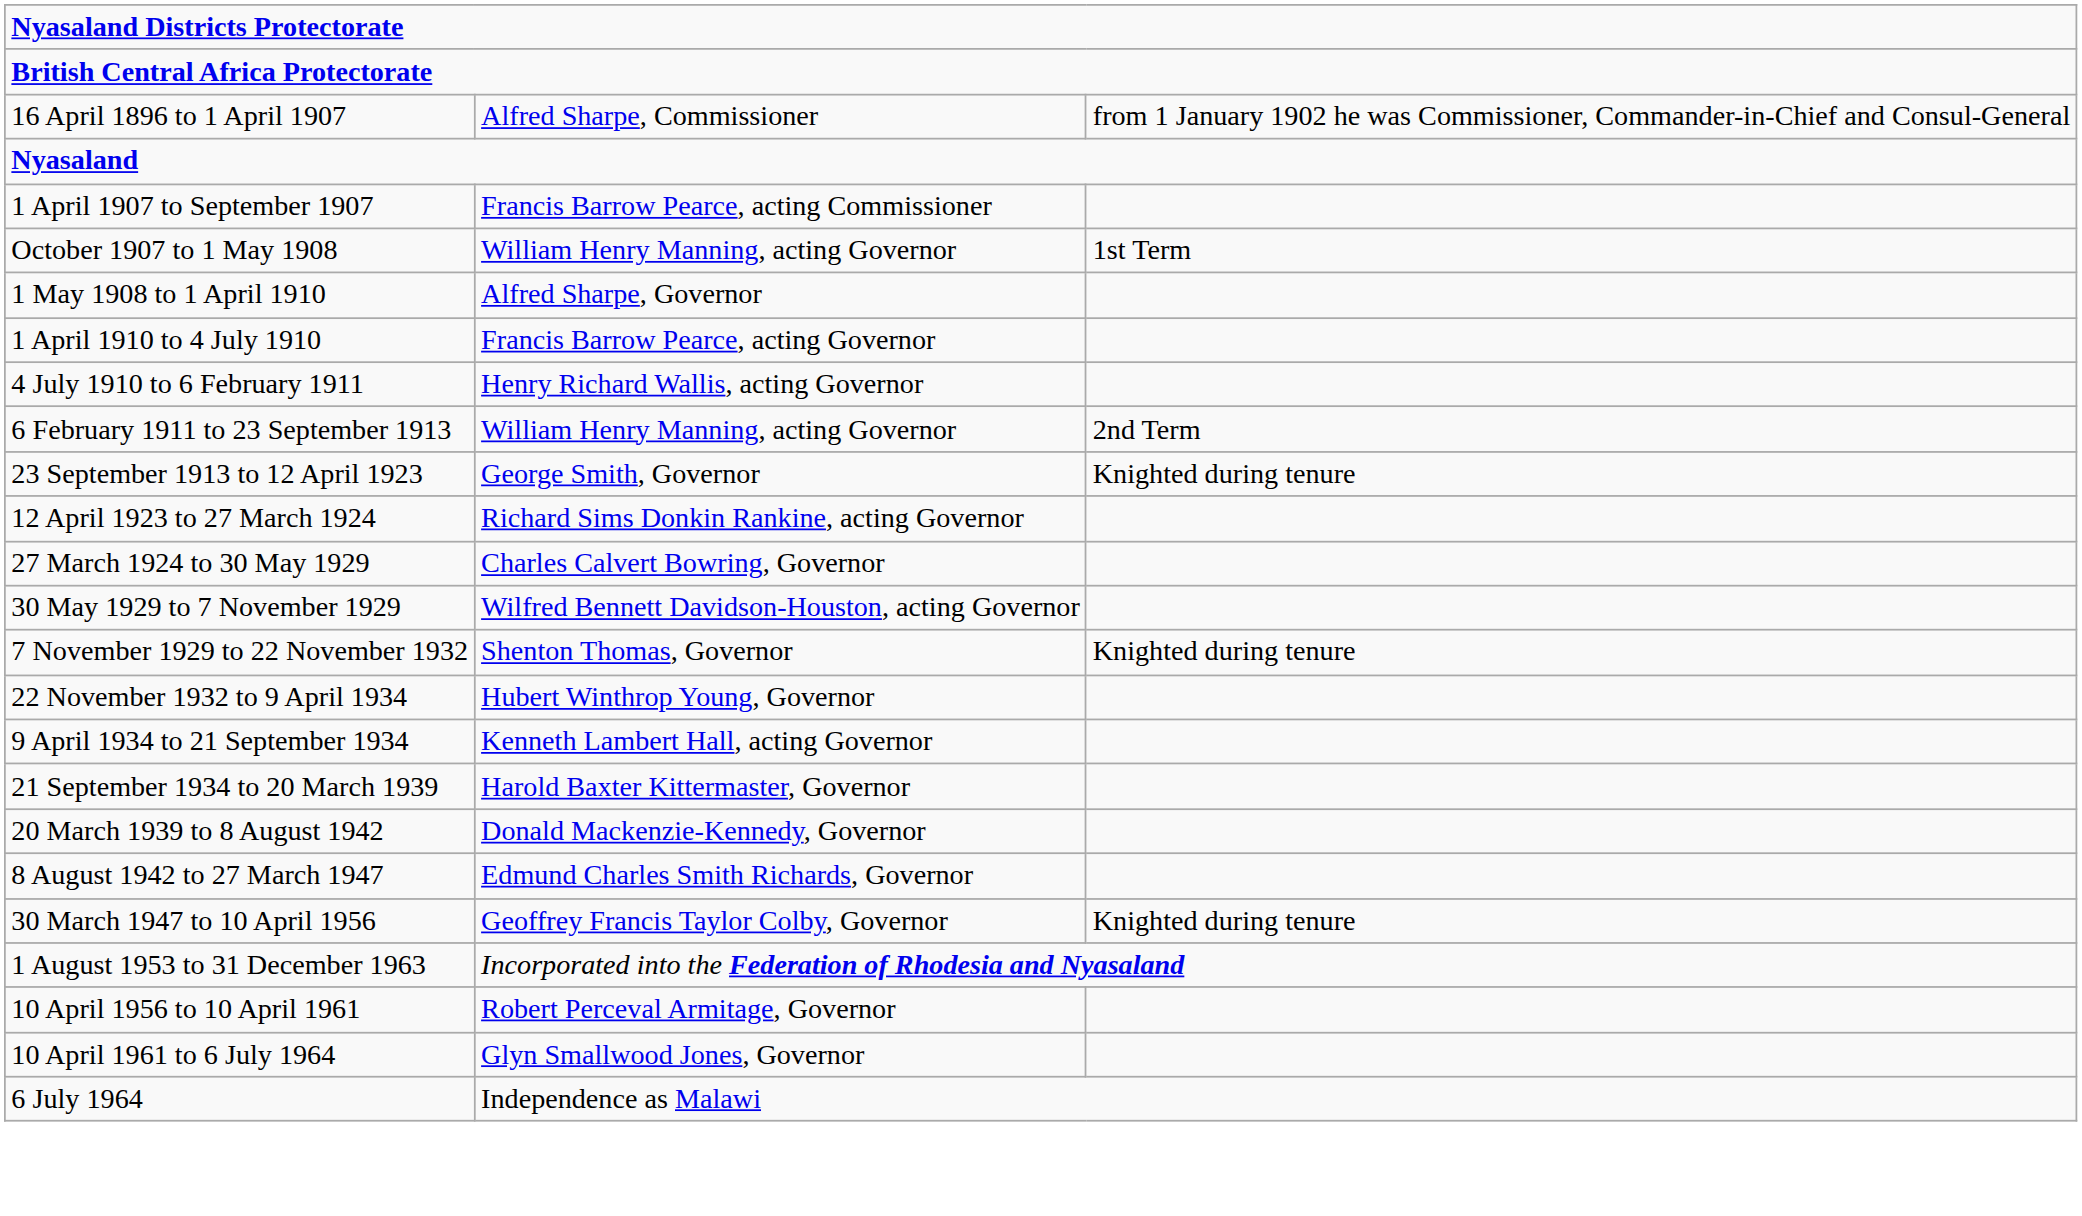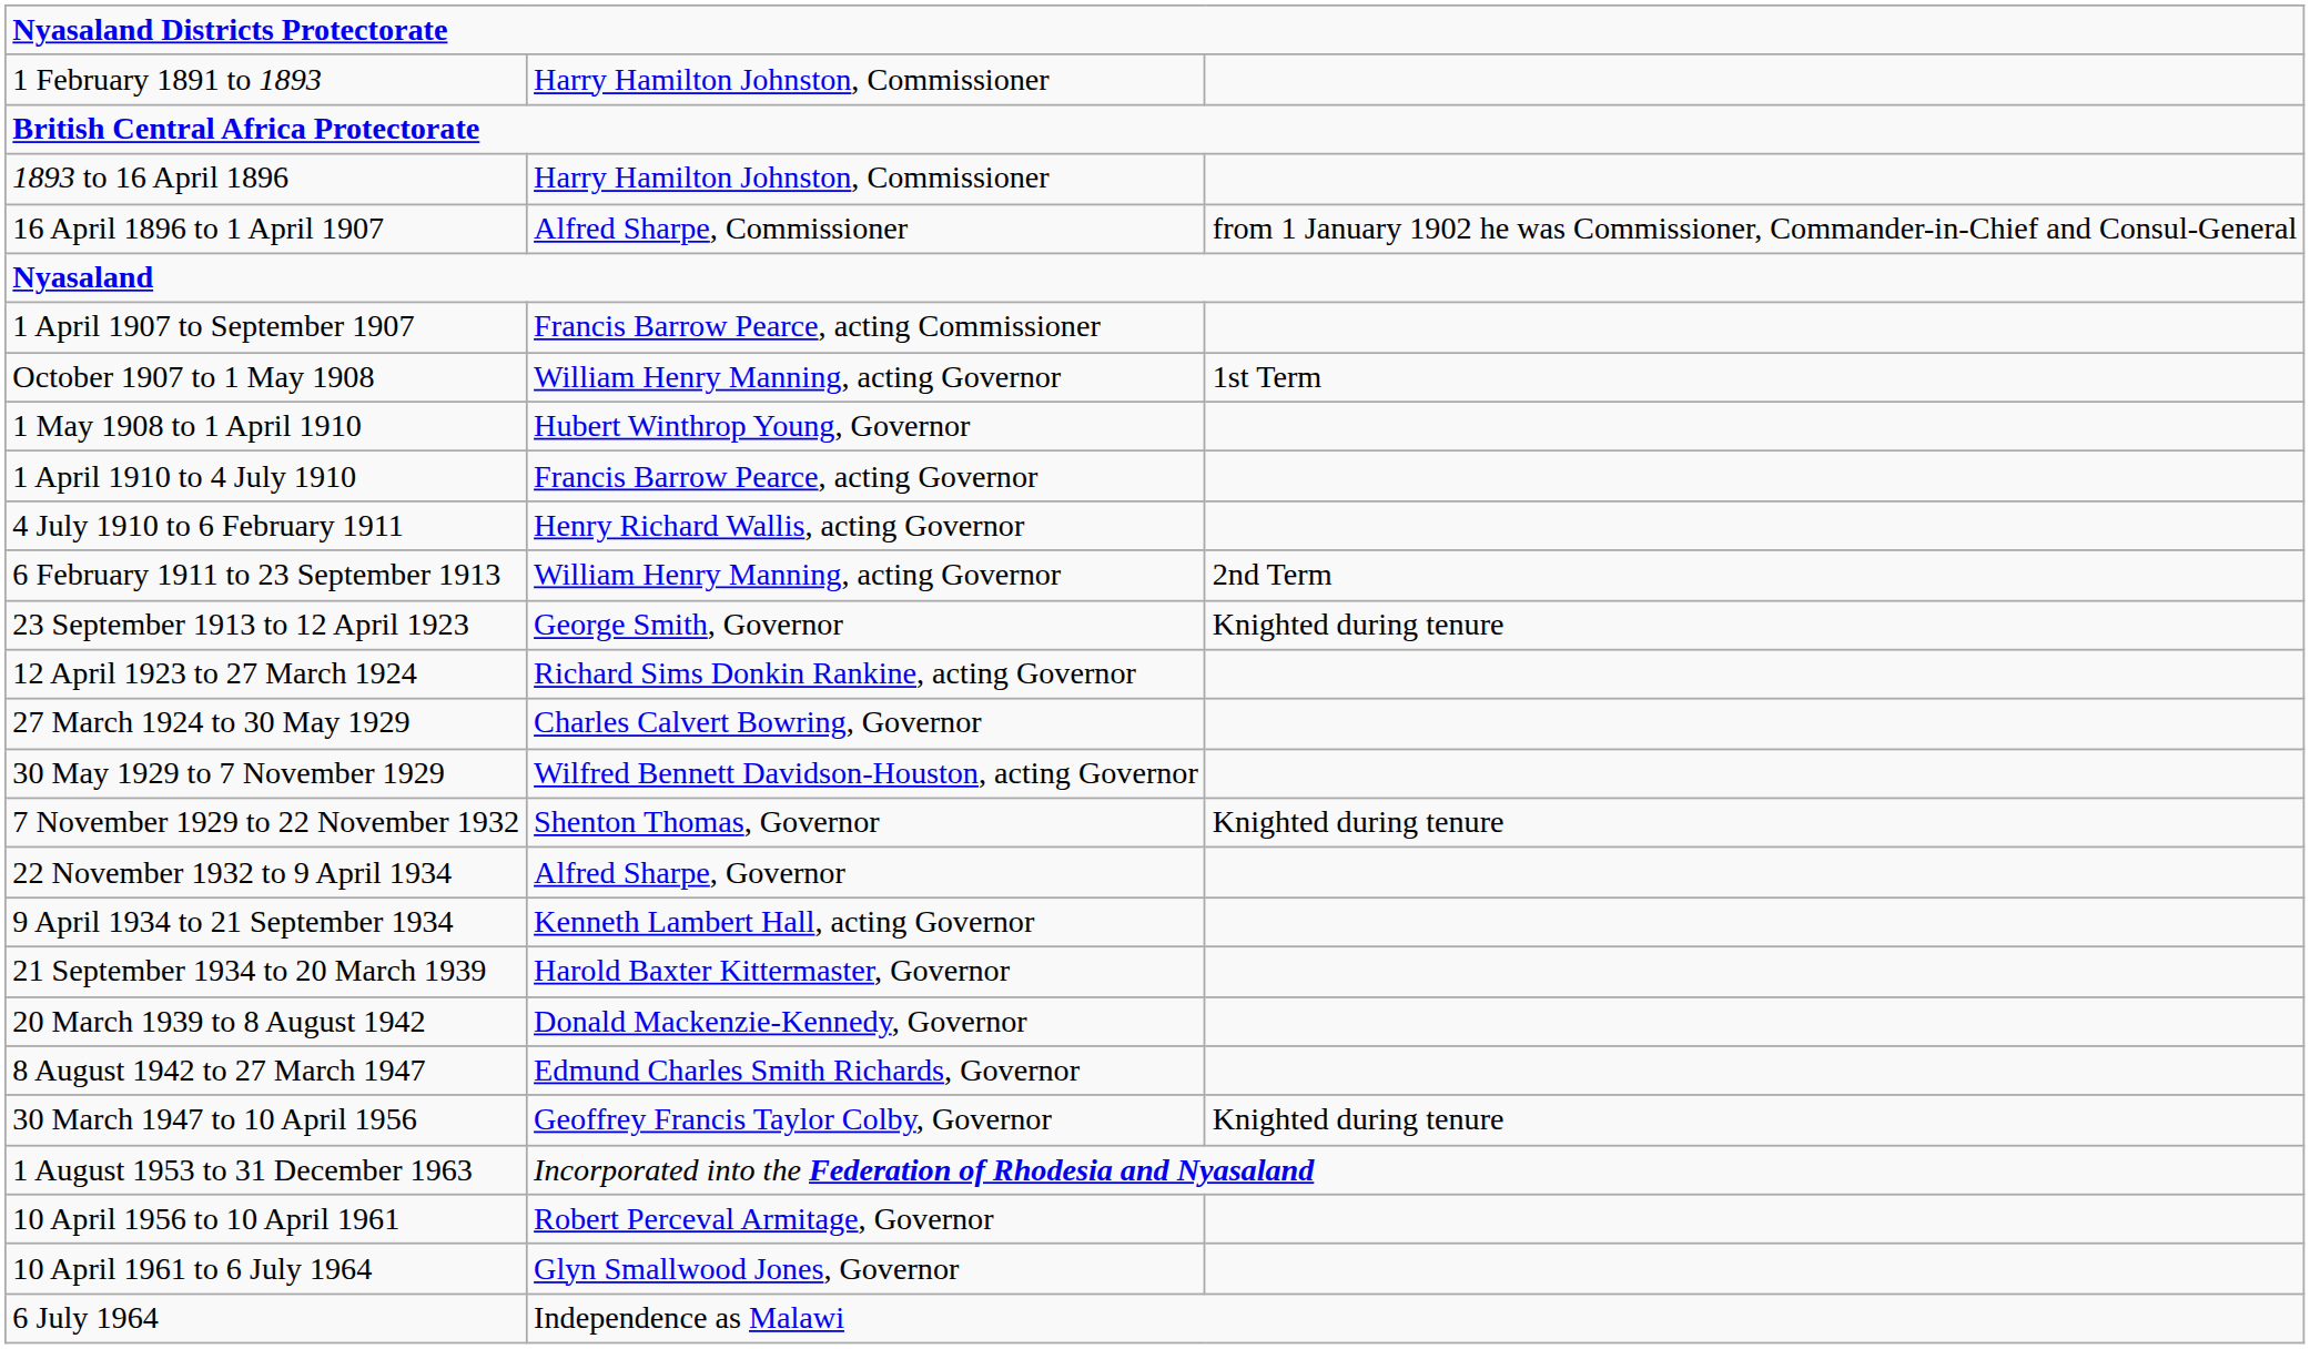 <table class="wikitable">
 <tr>
 <td colspan=3><strong><a href='#'>Nyasaland Districts Protectorate</a></strong></td>
 </tr>
 <tr>
+<td>1 February 1891 to <em>1893</em></td>
+<td><a href='#'>Harry Hamilton Johnston</a>, Commissioner</td>
+<td></td>
+</tr>
+<tr>
 <td colspan=3><strong><a href='#'>British Central Africa Protectorate</a></strong></td>
+</tr>
+<tr>
+<td><em>1893</em> to 16 April 1896</td>
+<td><a href='#'>Harry Hamilton Johnston</a>, Commissioner</td>
+<td></td>
 </tr>
 <tr>
 <td>16 April 1896 to 1 April 1907</td>
 <td><a href='#'>Alfred Sharpe</a>, Commissioner</td>
 <td>from 1 January 1902 he was Commissioner, Commander-in-Chief and Consul-General</td>
 </tr>
 <tr>
 <td colspan=3><strong><a href='#'>Nyasaland</a></strong></td>
 </tr>
 <tr>
 <td>1 April 1907 to September 1907</td>
 <td><a href='#'>Francis Barrow Pearce</a>, acting Commissioner</td>
 <td></td>
 </tr>
 <tr>
 <td>October 1907 to 1 May 1908</td>
 <td><a href='#'>William Henry Manning</a>, acting Governor</td>
 <td>1st Term</td>
 </tr>
 <tr>
 <td>1 May 1908 to 1 April 1910</td>
-<td><a href='#'>Alfred Sharpe</a>, Governor</td>
+<td><a href='#'>Hubert Winthrop Young</a>, Governor</td>
 <td></td>
 </tr>
 <tr>
 <td>1 April 1910 to 4 July 1910</td>
 <td><a href='#'>Francis Barrow Pearce</a>, acting Governor</td>
 <td></td>
 </tr>
 <tr>
 <td>4 July 1910 to 6 February 1911</td>
 <td><a href='#'>Henry Richard Wallis</a>, acting Governor</td>
 <td></td>
 </tr>
 <tr>
 <td>6 February 1911 to 23 September 1913</td>
 <td><a href='#'>William Henry Manning</a>, acting Governor</td>
 <td>2nd Term</td>
 </tr>
 <tr>
 <td>23 September 1913 to 12 April 1923</td>
 <td><a href='#'>George Smith</a>, Governor</td>
 <td>Knighted during tenure</td>
 </tr>
 <tr>
 <td>12 April 1923 to 27 March 1924</td>
 <td><a href='#'>Richard Sims Donkin Rankine</a>, acting Governor</td>
 <td></td>
 </tr>
 <tr>
 <td>27 March 1924 to 30 May 1929</td>
 <td><a href='#'>Charles Calvert Bowring</a>, Governor</td>
 <td></td>
 </tr>
 <tr>
 <td>30 May 1929 to 7 November 1929</td>
 <td><a href='#'>Wilfred Bennett Davidson-Houston</a>, acting Governor</td>
 <td></td>
 </tr>
 <tr>
 <td>7 November 1929 to 22 November 1932</td>
 <td><a href='#'>Shenton Thomas</a>, Governor</td>
 <td>Knighted during tenure</td>
 </tr>
 <tr>
 <td>22 November 1932 to 9 April 1934</td>
-<td><a href='#'>Hubert Winthrop Young</a>, Governor</td>
+<td><a href='#'>Alfred Sharpe</a>, Governor</td>
 <td></td>
 </tr>
 <tr>
 <td>9 April 1934 to 21 September 1934</td>
 <td><a href='#'>Kenneth Lambert Hall</a>, acting Governor</td>
 <td></td>
 </tr>
 <tr>
 <td>21 September 1934 to 20 March 1939</td>
 <td><a href='#'>Harold Baxter Kittermaster</a>, Governor</td>
 <td></td>
 </tr>
 <tr>
 <td>20 March 1939 to 8 August 1942</td>
 <td><a href='#'>Donald Mackenzie-Kennedy</a>, Governor</td>
 <td></td>
 </tr>
 <tr>
 <td>8 August 1942 to 27 March 1947</td>
 <td><a href='#'>Edmund Charles Smith Richards</a>, Governor</td>
 <td></td>
 </tr>
 <tr>
 <td>30 March 1947 to 10 April 1956</td>
 <td><a href='#'>Geoffrey Francis Taylor Colby</a>, Governor</td>
 <td>Knighted during tenure</td>
 </tr>
 <tr>
 <td>1 August 1953 to 31 December 1963</td>
 <td colspan=2><em>Incorporated into the <strong><a href='#'>Federation of Rhodesia and Nyasaland</a><strong><em></td>
 </tr>
 <tr>
 <td>10 April 1956 to 10 April 1961</td>
 <td><a href='#'>Robert Perceval Armitage</a>, Governor</td>
 <td></td>
 </tr>
 <tr>
 <td>10 April 1961 to 6 July 1964</td>
 <td><a href='#'>Glyn Smallwood Jones</a>, Governor</td>
 <td></td>
 </tr>
 <tr>
 <td>6 July 1964</td>
 <td colspan=2></em>Independence as </strong><a href='#'>Malawi</a></em></strong></td>
 </tr>
 </table>
